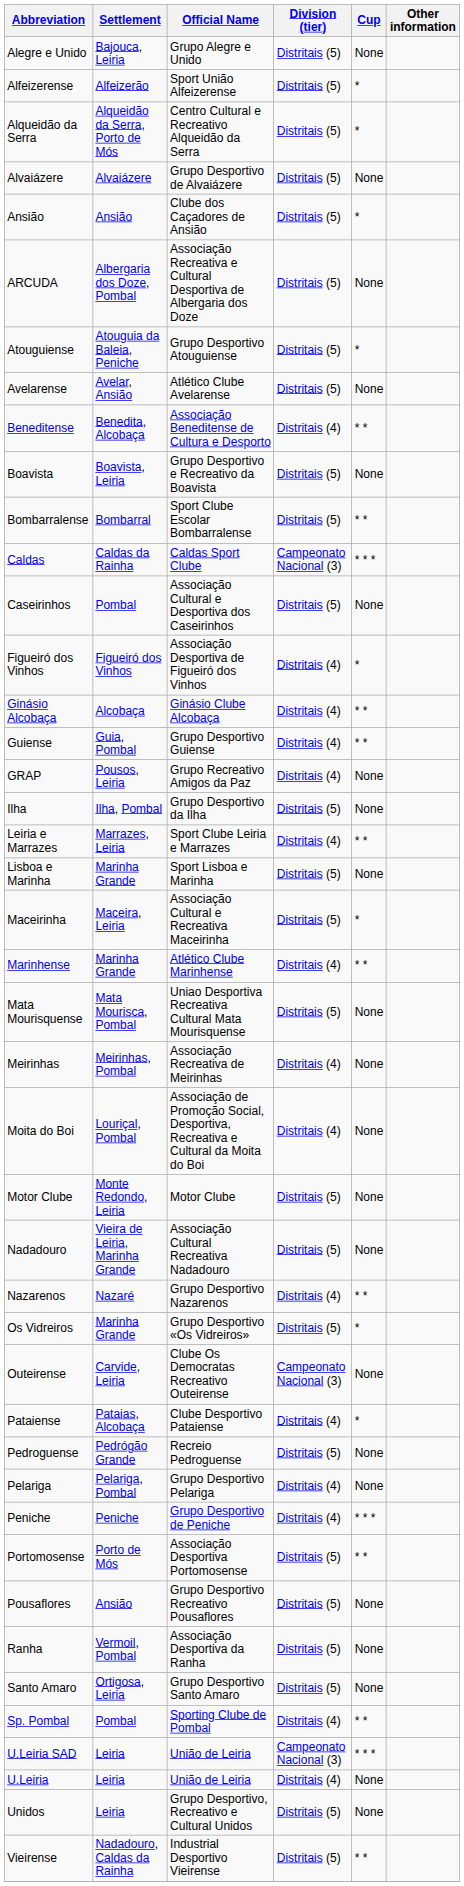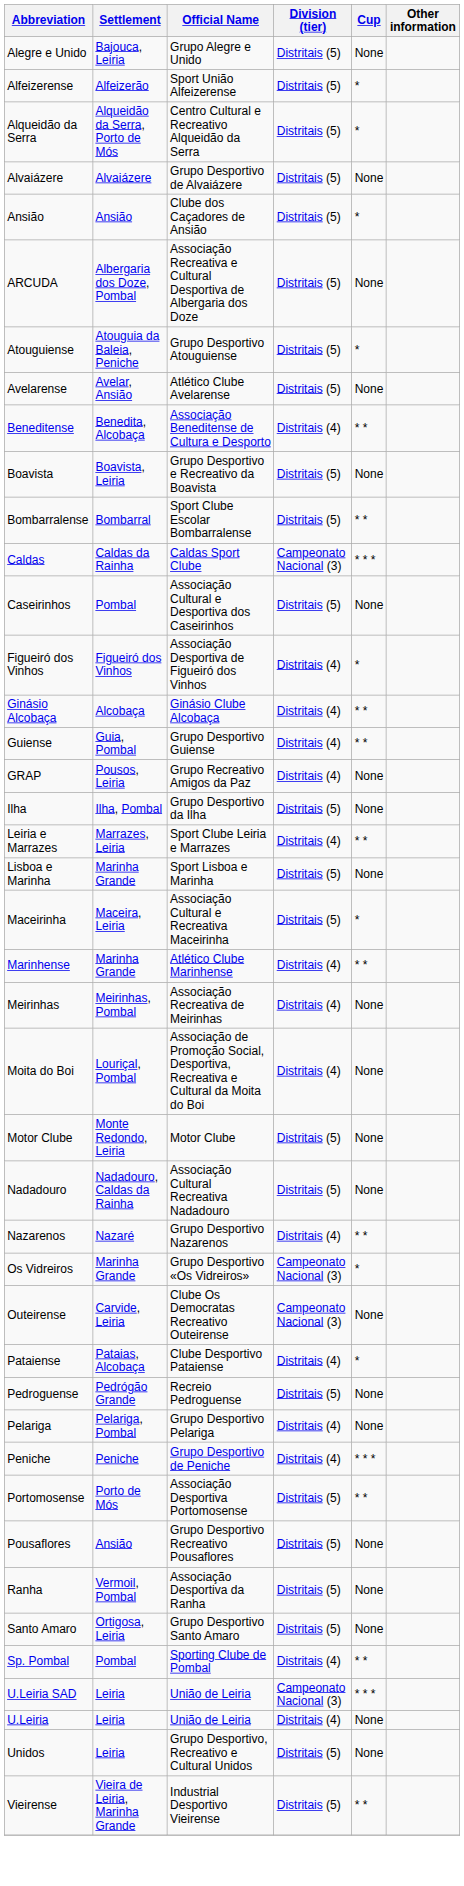 <table class="wikitable" style="text-align:left">
 <tr>
 <th style= width="120px"><a href='#'>Abbreviation</a></th>
 <th style= width="200px"><a href='#'>Settlement</a></th>
 <th style= width="300px"><a href='#'>Official Name</a></th>
 <th style= width="120px"><a href='#'>Division (tier)</a></th>
 <th style= width="40px"><a href='#'>Cup</a></th>
 <th style= width="100px">Other information</th>
 </tr>
 <tr>
 <td>Alegre e Unido</td>
 <td><a href='#'>Bajouca</a>, <a href='#'>Leiria</a></td>
 <td>Grupo Alegre e Unido</td>
 <td><a href='#'>Distritais</a> (5)</td>
 <td>None</td>
 <td></td>
 </tr>
 <tr>
 <td>Alfeizerense</td>
 <td><a href='#'>Alfeizerão</a></td>
 <td>Sport União Alfeizerense</td>
 <td><a href='#'>Distritais</a> (5)</td>
 <td>*</td>
 <td></td>
 </tr>
 <tr>
 <td>Alqueidão da Serra</td>
 <td><a href='#'>Alqueidão da Serra</a>, <a href='#'>Porto de Mós</a></td>
 <td>Centro Cultural e Recreativo Alqueidão da Serra</td>
 <td><a href='#'>Distritais</a> (5)</td>
 <td>*</td>
 <td></td>
 </tr>
 <tr>
 <td>Alvaiázere</td>
 <td><a href='#'>Alvaiázere</a></td>
 <td>Grupo Desportivo de Alvaiázere</td>
 <td><a href='#'>Distritais</a> (5)</td>
 <td>None</td>
 <td></td>
 </tr>
 <tr>
 <td>Ansião</td>
 <td><a href='#'>Ansião</a></td>
 <td>Clube dos Caçadores de Ansião</td>
 <td><a href='#'>Distritais</a> (5)</td>
 <td>*</td>
 <td></td>
 </tr>
 <tr>
 <td>ARCUDA</td>
 <td><a href='#'>Albergaria dos Doze</a>, <a href='#'>Pombal</a></td>
 <td>Associação Recreativa e Cultural Desportiva de Albergaria dos Doze</td>
 <td><a href='#'>Distritais</a> (5)</td>
 <td>None</td>
 <td></td>
 </tr>
 <tr>
 <td>Atouguiense</td>
 <td><a href='#'>Atouguia da Baleia</a>, <a href='#'>Peniche</a></td>
 <td>Grupo Desportivo Atouguiense</td>
 <td><a href='#'>Distritais</a> (5)</td>
 <td>*</td>
 <td></td>
 </tr>
 <tr>
 <td>Avelarense</td>
 <td><a href='#'>Avelar</a>, <a href='#'>Ansião</a></td>
 <td>Atlético Clube Avelarense</td>
 <td><a href='#'>Distritais</a> (5)</td>
 <td>None</td>
 <td></td>
 </tr>
 <tr>
 <td><a href='#'>Beneditense</a></td>
 <td><a href='#'>Benedita</a>, <a href='#'>Alcobaça</a></td>
 <td><a href='#'>Associação Beneditense de Cultura e Desporto</a></td>
 <td><a href='#'>Distritais</a> (4)</td>
 <td>* *</td>
 <td></td>
 </tr>
 <tr>
 <td>Boavista</td>
 <td><a href='#'>Boavista</a>, <a href='#'>Leiria</a></td>
 <td>Grupo Desportivo e Recreativo da Boavista</td>
 <td><a href='#'>Distritais</a> (5)</td>
 <td>None</td>
 <td></td>
 </tr>
 <tr>
 <td>Bombarralense</td>
 <td><a href='#'>Bombarral</a></td>
 <td>Sport Clube Escolar Bombarralense</td>
 <td><a href='#'>Distritais</a> (5)</td>
 <td>* *</td>
 <td></td>
 </tr>
 <tr>
 <td><a href='#'>Caldas</a></td>
 <td><a href='#'>Caldas da Rainha</a></td>
 <td><a href='#'>Caldas Sport Clube</a></td>
 <td><a href='#'>Campeonato Nacional</a> (3)</td>
 <td>* * *</td>
 <td></td>
 </tr>
 <tr>
 <td>Caseirinhos</td>
 <td><a href='#'>Pombal</a></td>
 <td>Associação Cultural e Desportiva dos Caseirinhos</td>
 <td><a href='#'>Distritais</a> (5)</td>
 <td>None</td>
 <td></td>
 </tr>
 <tr>
 <td>Figueiró dos Vinhos</td>
 <td><a href='#'>Figueiró dos Vinhos</a></td>
 <td>Associação Desportiva de Figueiró dos Vinhos</td>
 <td><a href='#'>Distritais</a> (4)</td>
 <td>*</td>
 <td></td>
 </tr>
 <tr>
 <td><a href='#'>Ginásio Alcobaça</a></td>
 <td><a href='#'>Alcobaça</a></td>
 <td><a href='#'>Ginásio Clube Alcobaça</a></td>
 <td><a href='#'>Distritais</a> (4)</td>
 <td>* *</td>
 <td></td>
 </tr>
 <tr>
 <td>Guiense</td>
 <td><a href='#'>Guia</a>, <a href='#'>Pombal</a></td>
 <td>Grupo Desportivo Guiense</td>
 <td><a href='#'>Distritais</a> (4)</td>
 <td>* *</td>
 <td></td>
 </tr>
 <tr>
 <td>GRAP</td>
 <td><a href='#'>Pousos</a>, <a href='#'>Leiria</a></td>
 <td>Grupo Recreativo Amigos da Paz</td>
 <td><a href='#'>Distritais</a> (4)</td>
 <td>None</td>
 <td></td>
 </tr>
 <tr>
 <td>Ilha</td>
 <td><a href='#'>Ilha</a>, <a href='#'>Pombal</a></td>
 <td>Grupo Desportivo da Ilha</td>
 <td><a href='#'>Distritais</a> (5)</td>
 <td>None</td>
 <td></td>
 </tr>
 <tr>
 <td>Leiria e Marrazes</td>
 <td><a href='#'>Marrazes</a>, <a href='#'>Leiria</a></td>
 <td>Sport Clube Leiria e Marrazes</td>
 <td><a href='#'>Distritais</a> (4)</td>
 <td>* *</td>
 <td></td>
 </tr>
 <tr>
 <td>Lisboa e Marinha</td>
 <td><a href='#'>Marinha Grande</a></td>
 <td>Sport Lisboa e Marinha</td>
 <td><a href='#'>Distritais</a> (5)</td>
 <td>None</td>
 <td></td>
 </tr>
 <tr>
 <td>Maceirinha</td>
 <td><a href='#'>Maceira</a>, <a href='#'>Leiria</a></td>
 <td>Associação Cultural e Recreativa Maceirinha</td>
 <td><a href='#'>Distritais</a> (5)</td>
 <td>*</td>
 <td></td>
 </tr>
 <tr>
 <td><a href='#'>Marinhense</a></td>
 <td><a href='#'>Marinha Grande</a></td>
 <td><a href='#'>Atlético Clube Marinhense</a></td>
 <td><a href='#'>Distritais</a> (4)</td>
 <td>* *</td>
 <td></td>
 </tr>
 <tr>
-<td>Mata Mourisquense</td>
-<td><a href='#'>Mata Mourisca</a>, <a href='#'>Pombal</a></td>
-<td>Uniao Desportiva Recreativa Cultural Mata Mourisquense</td>
-<td><a href='#'>Distritais</a> (5)</td>
-<td>None</td>
-<td></td>
-</tr>
-<tr>
 <td>Meirinhas</td>
 <td><a href='#'>Meirinhas</a>, <a href='#'>Pombal</a></td>
 <td>Associação Recreativa de Meirinhas</td>
 <td><a href='#'>Distritais</a> (4)</td>
 <td>None</td>
 <td></td>
 </tr>
 <tr>
 <td>Moita do Boi</td>
 <td><a href='#'>Louriçal</a>, <a href='#'>Pombal</a></td>
 <td>Associação de Promoção Social, Desportiva, Recreativa e Cultural da Moita do Boi</td>
 <td><a href='#'>Distritais</a> (4)</td>
 <td>None</td>
 <td></td>
 </tr>
 <tr>
 <td>Motor Clube</td>
 <td><a href='#'>Monte Redondo</a>, <a href='#'>Leiria</a></td>
 <td>Motor Clube</td>
 <td><a href='#'>Distritais</a> (5)</td>
 <td>None</td>
 <td></td>
 </tr>
 <tr>
 <td>Nadadouro</td>
-<td><a href='#'>Vieira de Leiria</a>, <a href='#'>Marinha Grande</a></td>
+<td><a href='#'>Nadadouro</a>, <a href='#'>Caldas da Rainha</a></td>
 <td>Associação Cultural Recreativa Nadadouro</td>
 <td><a href='#'>Distritais</a> (5)</td>
 <td>None</td>
 <td></td>
 </tr>
 <tr>
 <td>Nazarenos</td>
 <td><a href='#'>Nazaré</a></td>
 <td>Grupo Desportivo Nazarenos</td>
 <td><a href='#'>Distritais</a> (4)</td>
 <td>* *</td>
 <td></td>
 </tr>
 <tr>
 <td>Os Vidreiros</td>
 <td><a href='#'>Marinha Grande</a></td>
 <td>Grupo Desportivo «Os Vidreiros»</td>
-<td><a href='#'>Distritais</a> (5)</td>
+<td><a href='#'>Campeonato Nacional</a> (3)</td>
 <td>*</td>
 <td></td>
 </tr>
 <tr>
 <td>Outeirense</td>
 <td><a href='#'>Carvide</a>, <a href='#'>Leiria</a></td>
 <td>Clube Os Democratas Recreativo Outeirense</td>
 <td><a href='#'>Campeonato Nacional</a> (3)</td>
 <td>None</td>
 <td></td>
 </tr>
 <tr>
 <td>Pataiense</td>
 <td><a href='#'>Pataias</a>, <a href='#'>Alcobaça</a></td>
 <td>Clube Desportivo Pataiense</td>
 <td><a href='#'>Distritais</a> (4)</td>
 <td>*</td>
 <td></td>
 </tr>
 <tr>
 <td>Pedroguense</td>
 <td><a href='#'>Pedrógão Grande</a></td>
 <td>Recreio Pedroguense</td>
 <td><a href='#'>Distritais</a> (5)</td>
 <td>None</td>
 <td></td>
 </tr>
 <tr>
 <td>Pelariga</td>
 <td><a href='#'>Pelariga</a>, <a href='#'>Pombal</a></td>
 <td>Grupo Desportivo Pelariga</td>
 <td><a href='#'>Distritais</a> (4)</td>
 <td>None</td>
 <td></td>
 </tr>
 <tr>
 <td>Peniche</td>
 <td><a href='#'>Peniche</a></td>
 <td><a href='#'>Grupo Desportivo de Peniche</a></td>
 <td><a href='#'>Distritais</a> (4)</td>
 <td>* * *</td>
 <td></td>
 </tr>
 <tr>
 <td>Portomosense</td>
 <td><a href='#'>Porto de Mós</a></td>
 <td>Associação Desportiva Portomosense</td>
 <td><a href='#'>Distritais</a> (5)</td>
 <td>* *</td>
 <td></td>
 </tr>
 <tr>
 <td>Pousaflores</td>
 <td><a href='#'>Ansião</a></td>
 <td>Grupo Desportivo Recreativo Pousaflores</td>
 <td><a href='#'>Distritais</a> (5)</td>
 <td>None</td>
 <td></td>
 </tr>
 <tr>
 <td>Ranha</td>
 <td><a href='#'>Vermoil</a>, <a href='#'>Pombal</a></td>
 <td>Associação Desportiva da Ranha</td>
 <td><a href='#'>Distritais</a> (5)</td>
 <td>None</td>
 <td></td>
 </tr>
 <tr>
 <td>Santo Amaro</td>
 <td><a href='#'>Ortigosa</a>, <a href='#'>Leiria</a></td>
 <td>Grupo Desportivo Santo Amaro</td>
 <td><a href='#'>Distritais</a> (5)</td>
 <td>None</td>
 <td></td>
 </tr>
 <tr>
 <td><a href='#'>Sp. Pombal</a></td>
 <td><a href='#'>Pombal</a></td>
 <td><a href='#'>Sporting Clube de Pombal</a></td>
 <td><a href='#'>Distritais</a> (4)</td>
 <td>* *</td>
 <td></td>
 </tr>
 <tr>
 <td><a href='#'>U.Leiria SAD</a></td>
 <td><a href='#'>Leiria</a></td>
 <td><a href='#'>União de Leiria</a></td>
 <td><a href='#'>Campeonato Nacional</a> (3)</td>
 <td>* * *</td>
 <td></td>
 </tr>
 <tr>
 <td><a href='#'>U.Leiria</a></td>
 <td><a href='#'>Leiria</a></td>
 <td><a href='#'>União de Leiria</a></td>
 <td><a href='#'>Distritais</a> (4)</td>
 <td>None</td>
 <td></td>
 </tr>
 <tr>
 <td>Unidos</td>
 <td><a href='#'>Leiria</a></td>
 <td>Grupo Desportivo, Recreativo e Cultural Unidos</td>
 <td><a href='#'>Distritais</a> (5)</td>
 <td>None</td>
 <td></td>
 </tr>
 <tr>
 <td>Vieirense</td>
-<td><a href='#'>Nadadouro</a>, <a href='#'>Caldas da Rainha</a></td>
+<td><a href='#'>Vieira de Leiria</a>, <a href='#'>Marinha Grande</a></td>
 <td>Industrial Desportivo Vieirense</td>
 <td><a href='#'>Distritais</a> (5)</td>
 <td>* *</td>
 <td></td>
 </tr>
 <tr>
 </tr>
 </table>
